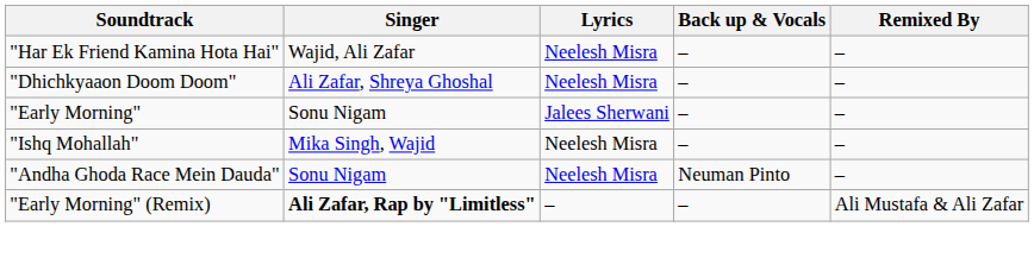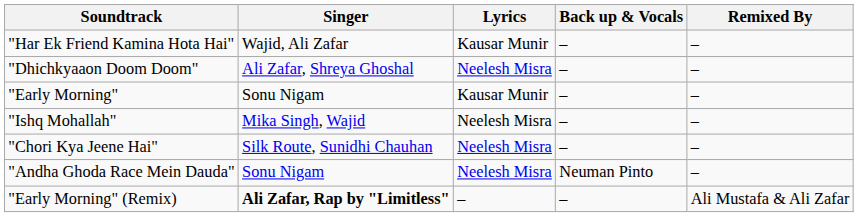 <table class="wikitable">
 <tr>
 <th>Soundtrack</th>
 <th>Singer</th>
 <th>Lyrics</th>
 <th>Back up & Vocals</th>
 <th>Remixed By</th>
 </tr>
 <tr>
 <td>"Har Ek Friend Kamina Hota Hai"</td>
 <td>Wajid, Ali Zafar</td>
-<td><a href='#'>Neelesh Misra</a></td>
+<td>Kausar Munir</td>
 <td>–</td>
 <td>–</td>
 </tr>
 <tr>
 <td>"Dhichkyaaon Doom Doom"</td>
 <td><a href='#'>Ali Zafar</a>, <a href='#'>Shreya Ghoshal</a></td>
 <td><a href='#'>Neelesh Misra</a></td>
 <td>–</td>
 <td>–</td>
 </tr>
 <tr>
 <td>"Early Morning"</td>
 <td>Sonu Nigam</td>
-<td><a href='#'>Jalees Sherwani</a></td>
+<td>Kausar Munir</td>
 <td>–</td>
 <td>–</td>
 </tr>
 <tr>
 <td>"Ishq Mohallah"</td>
 <td><a href='#'>Mika Singh</a>, <a href='#'>Wajid</a></td>
 <td>Neelesh Misra</td>
+<td>–</td>
+<td>–</td>
+</tr>
+<tr>
+<td>"Chori Kya Jeene Hai"</td>
+<td><a href='#'>Silk Route</a>, <a href='#'>Sunidhi Chauhan</a></td>
+<td><a href='#'>Neelesh Misra</a></td>
 <td>–</td>
 <td>–</td>
 </tr>
 <tr>
 <td>"Andha Ghoda Race Mein Dauda"</td>
 <td><a href='#'>Sonu Nigam</a></td>
 <td><a href='#'>Neelesh Misra</a></td>
 <td>Neuman Pinto</td>
 <td>–</td>
 </tr>
 <tr>
 <td>"Early Morning" (Remix)</td>
 <td><strong>Ali Zafar, Rap by "Limitless"</strong></td>
 <td>–</td>
 <td>–</td>
 <td>Ali Mustafa & Ali Zafar</td>
 </tr>
 </table>
